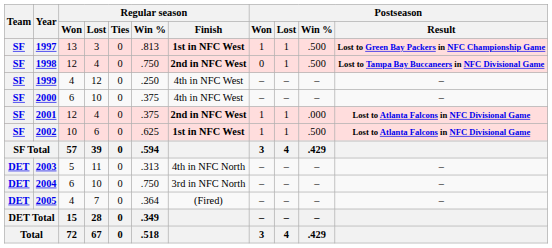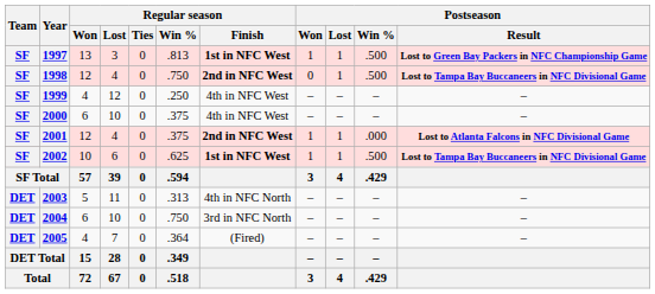 <table class="wikitable" style="font-size: 95%; text-align:center;">
 <tr>
 <th rowspan="2">Team</th>
 <th rowspan="2">Year</th>
 <th colspan="5">Regular season</th>
 <th colspan="4">Postseason</th>
 </tr>
 <tr>
 <th>Won</th>
 <th>Lost</th>
 <th>Ties</th>
 <th>Win %</th>
 <th>Finish</th>
 <th>Won</th>
 <th>Lost</th>
 <th>Win %</th>
 <th>Result</th>
 </tr>
 <tr ! style="background:#fdd;">
 <th><a href='#'>SF</a></th>
 <th><a href='#'>1997</a></th>
 <td>13</td>
 <td>3</td>
 <td>0</td>
 <td>.813</td>
 <td><strong>1st in NFC West</strong></td>
 <td>1</td>
 <td>1</td>
 <td>.500</td>
 <td><small><strong>Lost to <a href='#'>Green Bay Packers</a> in <a href='#'>NFC Championship Game</a></strong></small></td>
 </tr>
 <tr ! style="background:#fdd;">
 <th><a href='#'>SF</a></th>
 <th><a href='#'>1998</a></th>
 <td>12</td>
 <td>4</td>
 <td>0</td>
 <td>.750</td>
 <td><strong>2nd in NFC West</strong></td>
 <td>0</td>
 <td>1</td>
 <td>.500</td>
 <td><small><strong>Lost to <a href='#'>Tampa Bay Buccaneers</a> in <a href='#'>NFC Divisional Game</a></strong></small></td>
 </tr>
 <tr>
 <th><a href='#'>SF</a></th>
 <th><a href='#'>1999</a></th>
 <td>4</td>
 <td>12</td>
 <td>0</td>
 <td>.250</td>
 <td>4th in NFC West</td>
 <td>–</td>
 <td>–</td>
 <td>–</td>
 <td>–</td>
 </tr>
 <tr>
 <th><a href='#'>SF</a></th>
 <th><a href='#'>2000</a></th>
 <td>6</td>
 <td>10</td>
 <td>0</td>
 <td>.375</td>
 <td>4th in NFC West</td>
 <td>–</td>
 <td>–</td>
 <td>–</td>
 <td>–</td>
 </tr>
 <tr ! style="background:#fdd;">
 <th><a href='#'>SF</a></th>
 <th><a href='#'>2001</a></th>
 <td>12</td>
 <td>4</td>
 <td>0</td>
 <td>.375</td>
 <td><strong>2nd in NFC West</strong></td>
 <td>1</td>
 <td>1</td>
 <td>.000</td>
 <td><small><strong>Lost to <a href='#'>Atlanta Falcons</a> in <a href='#'>NFC Divisional Game</a></strong></small></td>
 </tr>
 <tr ! style="background:#fdd;">
 <th><a href='#'>SF</a></th>
 <th><a href='#'>2002</a></th>
 <td>10</td>
 <td>6</td>
 <td>0</td>
 <td>.625</td>
 <td><strong>1st in NFC West</strong></td>
 <td>1</td>
 <td>1</td>
 <td>.500</td>
-<td><small><strong>Lost to <a href='#'>Atlanta Falcons</a> in <a href='#'>NFC Divisional Game</a></strong></small></td>
+<td><small><strong>Lost to <a href='#'>Tampa Bay Buccaneers</a> in <a href='#'>NFC Divisional Game</a></strong></small></td>
 </tr>
 <tr>
 <th colspan="2">SF Total</th>
 <th>57</th>
 <th>39</th>
 <th>0</th>
 <th>.594</th>
 <th></th>
 <th>3</th>
 <th>4</th>
 <th>.429</th>
 <th></th>
 </tr>
 <tr>
 <th><a href='#'>DET</a></th>
 <th><a href='#'>2003</a></th>
 <td>5</td>
 <td>11</td>
 <td>0</td>
 <td>.313</td>
 <td>4th in NFC North</td>
 <td>–</td>
 <td>–</td>
 <td>–</td>
 <td>–</td>
 </tr>
 <tr>
 <th><a href='#'>DET</a></th>
 <th><a href='#'>2004</a></th>
 <td>6</td>
 <td>10</td>
 <td>0</td>
 <td>.750</td>
 <td>3rd in NFC North</td>
 <td>–</td>
 <td>–</td>
 <td>–</td>
 <td>–</td>
 </tr>
 <tr>
 <th><a href='#'>DET</a></th>
 <th><a href='#'>2005</a></th>
 <td>4</td>
 <td>7</td>
 <td>0</td>
 <td>.364</td>
 <td>(Fired)</td>
 <td>–</td>
 <td>–</td>
 <td>–</td>
 <td>–</td>
 </tr>
 <tr>
 <th colspan="2">DET Total</th>
 <th>15</th>
 <th>28</th>
 <th>0</th>
 <th>.349</th>
 <th></th>
 <th>–</th>
 <th>–</th>
 <th>–</th>
 <th></th>
 </tr>
 <tr>
 <th colspan="2">Total</th>
 <th>72</th>
 <th>67</th>
 <th>0</th>
 <th>.518</th>
 <th></th>
 <th>3</th>
 <th>4</th>
 <th>.429</th>
 <th></th>
 </tr>
 </table>
